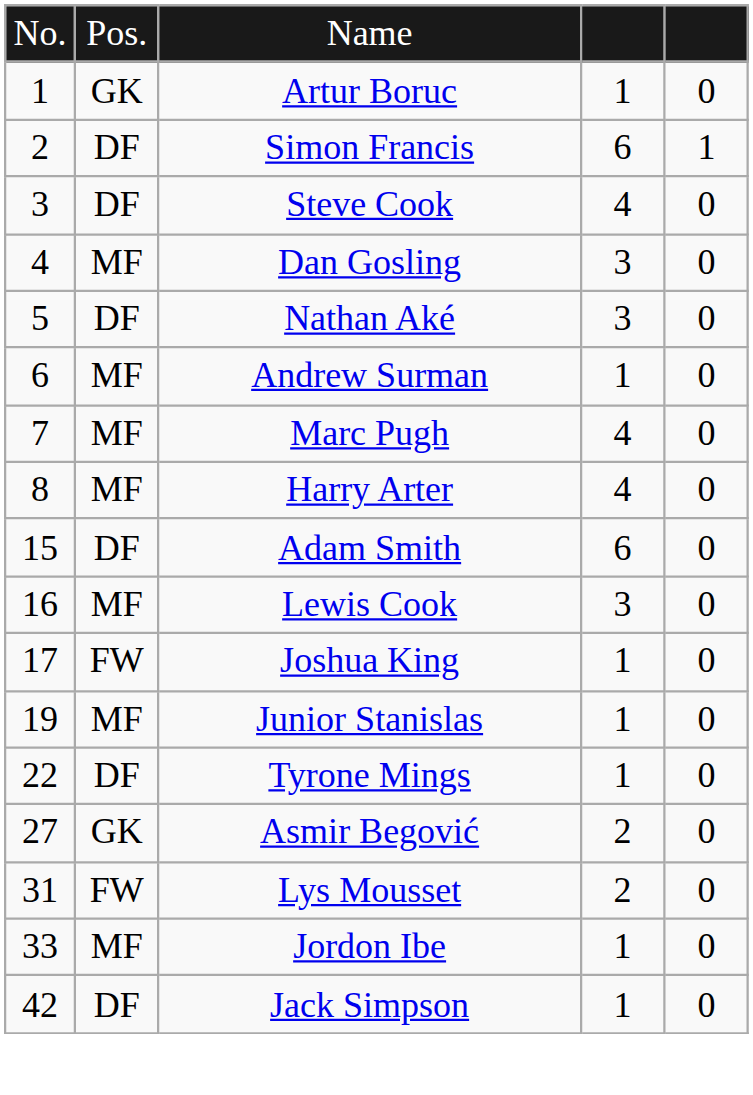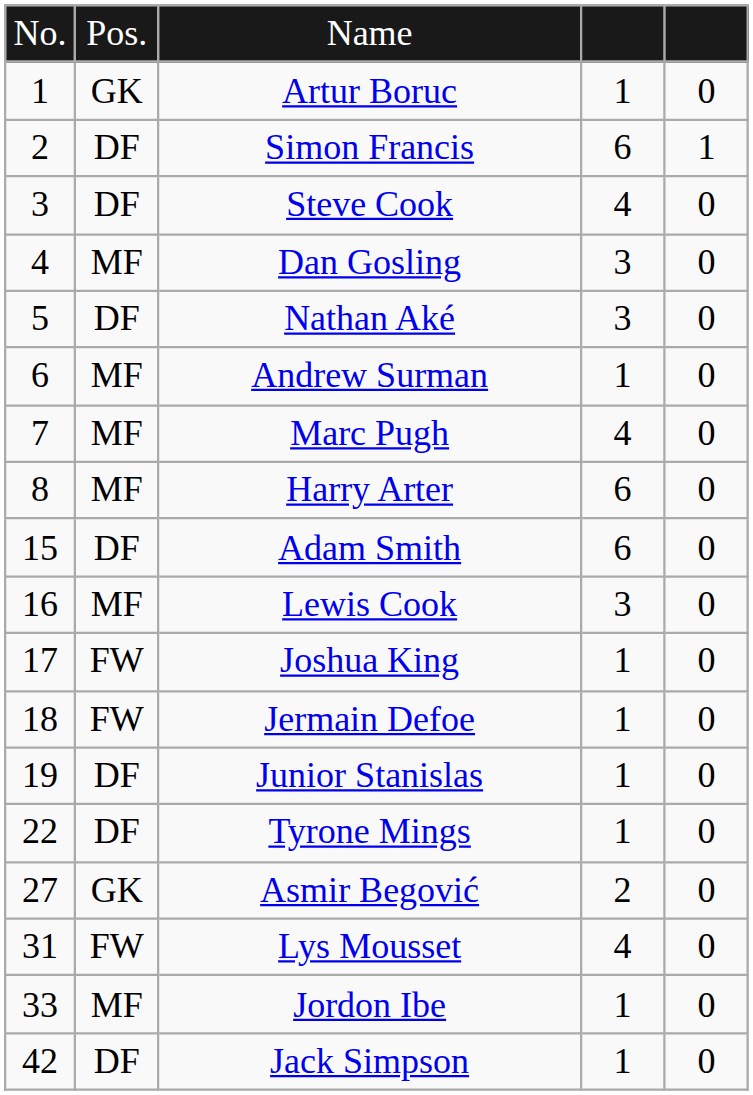 <table class="wikitable" style="text-align:center; font-size:100%; ">
 <tr>
 <td style="background:#191919; color:white; width:20px;">No.</td>
 <td style="background:#191919; color:white; width:30px;">Pos.</td>
 <td style="background:#191919; color:white; width:180px;">Name</td>
 <td style="background:#191919; color:white; width:30px;"></td>
 <td style="background:#191919; color:white; width:30px;"></td>
 </tr>
 <tr>
 <td>1</td>
 <td>GK</td>
 <td> <a href='#'>Artur Boruc</a></td>
 <td>1</td>
 <td>0</td>
 </tr>
 <tr>
 <td>2</td>
 <td>DF</td>
 <td> <a href='#'>Simon Francis</a></td>
 <td>6</td>
 <td>1</td>
 </tr>
 <tr>
 <td>3</td>
 <td>DF</td>
 <td> <a href='#'>Steve Cook</a></td>
 <td>4</td>
 <td>0</td>
 </tr>
 <tr>
 <td>4</td>
 <td>MF</td>
 <td> <a href='#'>Dan Gosling</a></td>
 <td>3</td>
 <td>0</td>
 </tr>
 <tr>
 <td>5</td>
 <td>DF</td>
 <td> <a href='#'>Nathan Aké</a></td>
 <td>3</td>
 <td>0</td>
 </tr>
 <tr>
 <td>6</td>
 <td>MF</td>
 <td> <a href='#'>Andrew Surman</a></td>
 <td>1</td>
 <td>0</td>
 </tr>
 <tr>
 <td>7</td>
 <td>MF</td>
 <td> <a href='#'>Marc Pugh</a></td>
 <td>4</td>
 <td>0</td>
 </tr>
 <tr>
 <td>8</td>
 <td>MF</td>
 <td> <a href='#'>Harry Arter</a></td>
-<td>4</td>
+<td>6</td>
 <td>0</td>
 </tr>
 <tr>
 <td>15</td>
 <td>DF</td>
 <td> <a href='#'>Adam Smith</a></td>
 <td>6</td>
 <td>0</td>
 </tr>
 <tr>
 <td>16</td>
 <td>MF</td>
 <td> <a href='#'>Lewis Cook</a></td>
 <td>3</td>
 <td>0</td>
 </tr>
 <tr>
 <td>17</td>
 <td>FW</td>
 <td> <a href='#'>Joshua King</a></td>
 <td>1</td>
 <td>0</td>
 </tr>
 <tr>
+<td>18</td>
+<td>FW</td>
+<td> <a href='#'>Jermain Defoe</a></td>
+<td>1</td>
+<td>0</td>
+</tr>
+<tr>
 <td>19</td>
-<td>MF</td>
+<td>DF</td>
 <td> <a href='#'>Junior Stanislas</a></td>
 <td>1</td>
 <td>0</td>
 </tr>
 <tr>
 <td>22</td>
 <td>DF</td>
 <td> <a href='#'>Tyrone Mings</a></td>
 <td>1</td>
 <td>0</td>
 </tr>
 <tr>
 <td>27</td>
 <td>GK</td>
 <td> <a href='#'>Asmir Begović</a></td>
 <td>2</td>
 <td>0</td>
 </tr>
 <tr>
 <td>31</td>
 <td>FW</td>
 <td> <a href='#'>Lys Mousset</a></td>
-<td>2</td>
+<td>4</td>
 <td>0</td>
 </tr>
 <tr>
 <td>33</td>
 <td>MF</td>
 <td> <a href='#'>Jordon Ibe</a></td>
 <td>1</td>
 <td>0</td>
 </tr>
 <tr>
 <td>42</td>
 <td>DF</td>
 <td> <a href='#'>Jack Simpson</a></td>
 <td>1</td>
 <td>0</td>
 </tr>
 </table>
